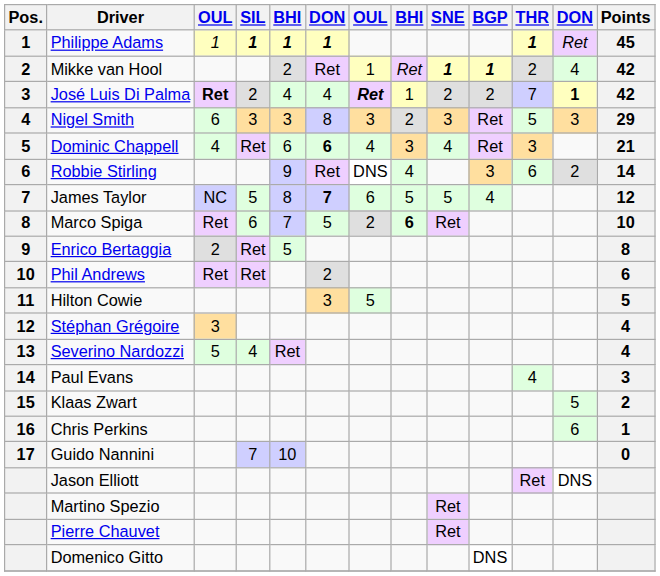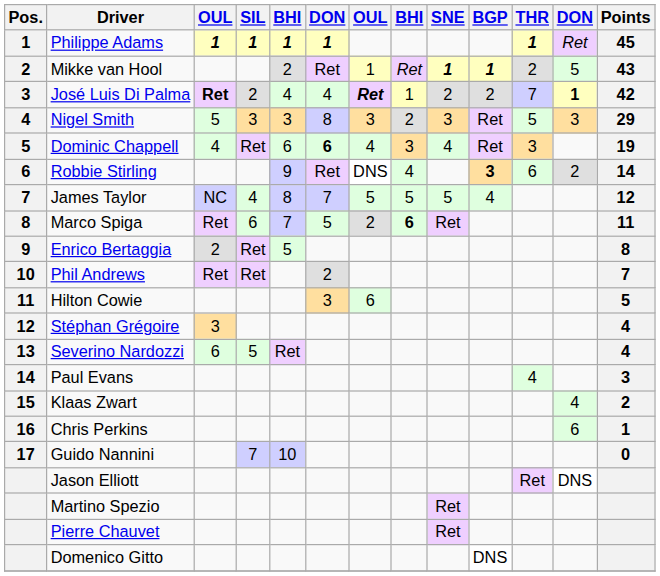 <table class="wikitable" style="font-size: 85%; text-align:center;">
 <tr valign="top">
 <th valign="middle">Pos.</th>
 <th valign="middle">Driver</th>
 <th><a href='#'>OUL</a></th>
 <th><a href='#'>SIL</a></th>
 <th><a href='#'>BHI</a></th>
 <th><a href='#'>DON</a></th>
 <th><a href='#'>OUL</a></th>
 <th><a href='#'>BHI</a></th>
 <th><a href='#'>SNE</a></th>
 <th><a href='#'>BGP</a></th>
 <th><a href='#'>THR</a></th>
 <th><a href='#'>DON</a></th>
 <th>Points</th>
 </tr>
 <tr>
 <th>1</th>
 <td align=left> <a href='#'>Philippe Adams</a></td>
-<td style="background:#FFFFBF;"><em>1</em></td>
+<td style="background:#FFFFBF;"><strong><em>1</em></strong></td>
 <td style="background:#FFFFBF;"><strong><em>1</em></strong></td>
 <td style="background:#FFFFBF;"><strong><em>1</em></strong></td>
 <td style="background:#FFFFBF;"><strong><em>1</em></strong></td>
 <td></td>
 <td></td>
 <td></td>
 <td></td>
 <td style="background:#FFFFBF;"><strong><em>1</em></strong></td>
 <td style="background:#EFCFFF;"><em>Ret</em></td>
 <th>45</th>
 </tr>
 <tr>
 <th>2</th>
 <td align=left> Mikke van Hool</td>
 <td></td>
 <td></td>
 <td style="background:#DFDFDF;">2</td>
 <td style="background:#EFCFFF;">Ret</td>
 <td style="background:#FFFFBF;">1</td>
 <td style="background:#EFCFFF;"><em>Ret</em></td>
 <td style="background:#FFFFBF;"><strong><em>1</em></strong></td>
 <td style="background:#FFFFBF;"><strong><em>1</em></strong></td>
 <td style="background:#DFDFDF;">2</td>
-<td style="background:#DFFFDF;">4</td>
-<th>42</th>
+<td style="background:#DFFFDF;">5</td>
+<th>43</th>
 </tr>
 <tr>
 <th>3</th>
 <td align=left> <a href='#'>José Luis Di Palma</a></td>
 <td style="background:#EFCFFF;"><strong>Ret</strong></td>
 <td style="background:#DFDFDF;">2</td>
 <td style="background:#DFFFDF;">4</td>
 <td style="background:#DFFFDF;">4</td>
 <td style="background:#EFCFFF;"><strong><em>Ret</em></strong></td>
 <td style="background:#FFFFBF;">1</td>
 <td style="background:#DFDFDF;">2</td>
 <td style="background:#DFDFDF;">2</td>
 <td style="background:#CFCFFF;">7</td>
 <td style="background:#FFFFBF;"><strong>1</strong></td>
 <th>42</th>
 </tr>
 <tr>
 <th>4</th>
 <td align=left> <a href='#'>Nigel Smith</a></td>
-<td style="background:#DFFFDF;">6</td>
+<td style="background:#DFFFDF;">5</td>
 <td style="background:#FFDF9F;">3</td>
 <td style="background:#FFDF9F;">3</td>
 <td style="background:#CFCFFF;">8</td>
 <td style="background:#FFDF9F;">3</td>
 <td style="background:#DFDFDF;">2</td>
 <td style="background:#FFDF9F;">3</td>
 <td style="background:#EFCFFF;">Ret</td>
 <td style="background:#DFFFDF;">5</td>
 <td style="background:#FFDF9F;">3</td>
 <th>29</th>
 </tr>
 <tr>
 <th>5</th>
 <td align=left> <a href='#'>Dominic Chappell</a></td>
 <td style="background:#DFFFDF;">4</td>
 <td style="background:#EFCFFF;">Ret</td>
 <td style="background:#DFFFDF;">6</td>
 <td style="background:#DFFFDF;"><strong>6</strong></td>
 <td style="background:#DFFFDF;">4</td>
 <td style="background:#FFDF9F;">3</td>
 <td style="background:#DFFFDF;">4</td>
 <td style="background:#EFCFFF;">Ret</td>
 <td style="background:#FFDF9F;">3</td>
 <td></td>
-<th>21</th>
+<th>19</th>
 </tr>
 <tr>
 <th>6</th>
 <td align=left> <a href='#'>Robbie Stirling</a></td>
 <td></td>
 <td></td>
 <td style="background:#CFCFFF;">9</td>
 <td style="background:#EFCFFF;">Ret</td>
 <td style="background:#FFFFFF;">DNS</td>
 <td style="background:#DFFFDF;">4</td>
 <td></td>
-<td style="background:#FFDF9F;">3</td>
+<td style="background:#FFDF9F;"><strong>3</strong></td>
 <td style="background:#DFFFDF;">6</td>
 <td style="background:#DFDFDF;">2</td>
 <th>14</th>
 </tr>
 <tr>
 <th>7</th>
 <td align=left> James Taylor</td>
 <td style="background:#CFCFFF;">NC</td>
+<td style="background:#DFFFDF;">4</td>
+<td style="background:#CFCFFF;">8</td>
+<td style="background:#CFCFFF;">7</td>
 <td style="background:#DFFFDF;">5</td>
-<td style="background:#CFCFFF;">8</td>
-<td style="background:#CFCFFF;"><strong>7</strong></td>
-<td style="background:#DFFFDF;">6</td>
 <td style="background:#DFFFDF;">5</td>
 <td style="background:#DFFFDF;">5</td>
 <td style="background:#DFFFDF;">4</td>
 <td></td>
 <td></td>
 <th>12</th>
 </tr>
 <tr>
 <th>8</th>
 <td align=left> Marco Spiga</td>
 <td style="background:#EFCFFF;">Ret</td>
 <td style="background:#DFFFDF;">6</td>
 <td style="background:#CFCFFF;">7</td>
 <td style="background:#DFFFDF;">5</td>
 <td style="background:#DFDFDF;">2</td>
 <td style="background:#DFFFDF;"><strong>6</strong></td>
 <td style="background:#EFCFFF;">Ret</td>
 <td></td>
 <td></td>
 <td></td>
-<th>10</th>
+<th>11</th>
 </tr>
 <tr>
 <th>9</th>
 <td align=left> <a href='#'>Enrico Bertaggia</a></td>
 <td style="background:#DFDFDF;">2</td>
 <td style="background:#EFCFFF;">Ret</td>
 <td style="background:#DFFFDF;">5</td>
 <td></td>
 <td></td>
 <td></td>
 <td></td>
 <td></td>
 <td></td>
 <td></td>
 <th>8</th>
 </tr>
 <tr>
 <th>10</th>
 <td align=left> <a href='#'>Phil Andrews</a></td>
 <td style="background:#EFCFFF;">Ret</td>
 <td style="background:#EFCFFF;">Ret</td>
 <td></td>
 <td style="background:#DFDFDF;">2</td>
 <td></td>
 <td></td>
 <td></td>
 <td></td>
 <td></td>
 <td></td>
-<th>6</th>
+<th>7</th>
 </tr>
 <tr>
 <th>11</th>
 <td align=left> Hilton Cowie</td>
 <td></td>
 <td></td>
 <td></td>
 <td style="background:#FFDF9F;">3</td>
-<td style="background:#DFFFDF;">5</td>
+<td style="background:#DFFFDF;">6</td>
 <td></td>
 <td></td>
 <td></td>
 <td></td>
 <td></td>
 <th>5</th>
 </tr>
 <tr>
 <th>12</th>
 <td align=left> <a href='#'>Stéphan Grégoire</a></td>
 <td style="background:#FFDF9F;">3</td>
 <td></td>
 <td></td>
 <td></td>
 <td></td>
 <td></td>
 <td></td>
 <td></td>
 <td></td>
 <td></td>
 <th>4</th>
 </tr>
 <tr>
 <th>13</th>
 <td align=left> <a href='#'>Severino Nardozzi</a></td>
+<td style="background:#DFFFDF;">6</td>
 <td style="background:#DFFFDF;">5</td>
-<td style="background:#DFFFDF;">4</td>
 <td style="background:#EFCFFF;">Ret</td>
 <td></td>
 <td></td>
 <td></td>
 <td></td>
 <td></td>
 <td></td>
 <td></td>
 <th>4</th>
 </tr>
 <tr>
 <th>14</th>
 <td align=left> Paul Evans</td>
 <td></td>
 <td></td>
 <td></td>
 <td></td>
 <td></td>
 <td></td>
 <td></td>
 <td></td>
 <td style="background:#DFFFDF;">4</td>
 <td></td>
 <th>3</th>
 </tr>
 <tr>
 <th>15</th>
 <td align=left> Klaas Zwart</td>
 <td></td>
 <td></td>
 <td></td>
 <td></td>
 <td></td>
 <td></td>
 <td></td>
 <td></td>
 <td></td>
-<td style="background:#DFFFDF;">5</td>
+<td style="background:#DFFFDF;">4</td>
 <th>2</th>
 </tr>
 <tr>
 <th>16</th>
 <td align=left> Chris Perkins</td>
 <td></td>
 <td></td>
 <td></td>
 <td></td>
 <td></td>
 <td></td>
 <td></td>
 <td></td>
 <td></td>
 <td style="background:#DFFFDF;">6</td>
 <th>1</th>
 </tr>
 <tr>
 <th>17</th>
 <td align=left> Guido Nannini</td>
 <td></td>
 <td style="background:#CFCFFF;">7</td>
 <td style="background:#CFCFFF;">10</td>
 <td></td>
 <td></td>
 <td></td>
 <td></td>
 <td></td>
 <td></td>
 <td></td>
 <th>0</th>
 </tr>
 <tr>
 <th></th>
 <td align=left> Jason Elliott</td>
 <td></td>
 <td></td>
 <td></td>
 <td></td>
 <td></td>
 <td></td>
 <td></td>
 <td></td>
 <td style="background:#EFCFFF;">Ret</td>
 <td style="background:#FFFFFF;">DNS</td>
 <th></th>
 </tr>
 <tr>
 <th></th>
 <td align=left> Martino Spezio</td>
 <td></td>
 <td></td>
 <td></td>
 <td></td>
 <td></td>
 <td></td>
 <td style="background:#EFCFFF;">Ret</td>
 <td></td>
 <td></td>
 <td></td>
 <th></th>
 </tr>
 <tr>
 <th></th>
 <td align=left> <a href='#'>Pierre Chauvet</a></td>
 <td></td>
 <td></td>
 <td></td>
 <td></td>
 <td></td>
 <td></td>
 <td style="background:#EFCFFF;">Ret</td>
 <td></td>
 <td></td>
 <td></td>
 <th></th>
 </tr>
 <tr>
 <th></th>
 <td align=left> Domenico Gitto</td>
 <td></td>
 <td></td>
 <td></td>
 <td></td>
 <td></td>
 <td></td>
 <td></td>
 <td style="background:#FFFFFF;">DNS</td>
 <td></td>
 <td></td>
 <th></th>
 </tr>
 <tr>
 </tr>
 </table>
